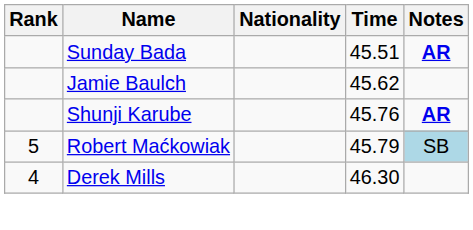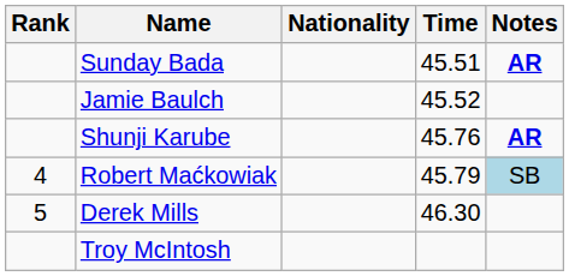 <table class="wikitable sortable" style="text-align:center">
 <tr>
 <th>Rank</th>
 <th>Name</th>
 <th>Nationality</th>
 <th>Time</th>
 <th>Notes</th>
 </tr>
 <tr>
 <td></td>
 <td align="left"><a href='#'>Sunday Bada</a></td>
 <td align=left></td>
 <td>45.51</td>
 <td><strong><a href='#'>AR</a></strong></td>
 </tr>
 <tr>
 <td></td>
 <td align="left"><a href='#'>Jamie Baulch</a></td>
 <td align=left></td>
-<td>45.62</td>
+<td>45.52</td>
 <td></td>
 </tr>
 <tr>
 <td></td>
 <td align="left"><a href='#'>Shunji Karube</a></td>
 <td align=left></td>
 <td>45.76</td>
 <td><strong><a href='#'>AR</a></strong></td>
 </tr>
 <tr>
-<td>5</td>
+<td>4</td>
 <td align="left"><a href='#'>Robert Maćkowiak</a></td>
 <td align=left></td>
 <td>45.79</td>
 <td style="background: lightblue;">SB</td>
 </tr>
 <tr>
-<td>4</td>
+<td>5</td>
 <td align="left"><a href='#'>Derek Mills</a></td>
 <td align=left></td>
 <td>46.30</td>
 <td></td>
 </tr>
+<tr>
+<td></td>
+<td align="left"><a href='#'>Troy McIntosh</a></td>
+<td align=left></td>
+<td></td>
+<td></td>
+</tr>
 </table>
